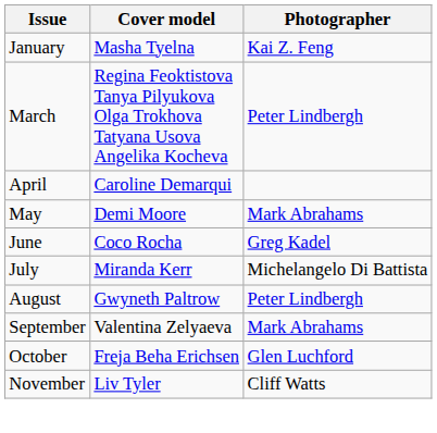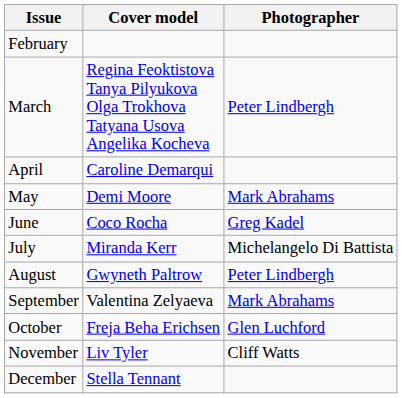 <table class="sortable wikitable">
 <tr>
 <th>Issue</th>
 <th>Cover model</th>
 <th>Photographer</th>
 </tr>
 <tr>
-<td>January</td>
-<td><a href='#'>Masha Tyelna</a></td>
-<td><a href='#'>Kai Z. Feng</a></td>
+<td>February</td>
+<td></td>
+<td></td>
 </tr>
 <tr>
 <td>March</td>
 <td><a href='#'>Regina Feoktistova</a><br><a href='#'>Tanya Pilyukova</a><br><a href='#'>Olga Trokhova</a><br><a href='#'>Tatyana Usova</a><br><a href='#'>Angelika Kocheva</a></td>
 <td><a href='#'>Peter Lindbergh</a></td>
 </tr>
 <tr>
 <td>April</td>
 <td><a href='#'>Caroline Demarqui</a></td>
 <td></td>
 </tr>
 <tr>
 <td>May</td>
 <td><a href='#'>Demi Moore</a></td>
 <td><a href='#'>Mark Abrahams</a></td>
 </tr>
 <tr>
 <td>June</td>
 <td><a href='#'>Coco Rocha</a></td>
 <td><a href='#'>Greg Kadel</a></td>
 </tr>
 <tr>
 <td>July</td>
 <td><a href='#'>Miranda Kerr</a></td>
 <td>Michelangelo Di Battista</td>
 </tr>
 <tr>
 <td>August</td>
 <td><a href='#'>Gwyneth Paltrow</a></td>
 <td><a href='#'>Peter Lindbergh</a></td>
 </tr>
 <tr>
 <td>September</td>
 <td>Valentina Zelyaeva</td>
 <td><a href='#'>Mark Abrahams</a></td>
 </tr>
 <tr>
 <td>October</td>
 <td><a href='#'>Freja Beha Erichsen</a></td>
 <td><a href='#'>Glen Luchford</a></td>
 </tr>
 <tr>
 <td>November</td>
 <td><a href='#'>Liv Tyler</a></td>
 <td>Cliff Watts</td>
 </tr>
+<tr>
+<td>December</td>
+<td><a href='#'>Stella Tennant</a></td>
+<td></td>
+</tr>
 </table>
